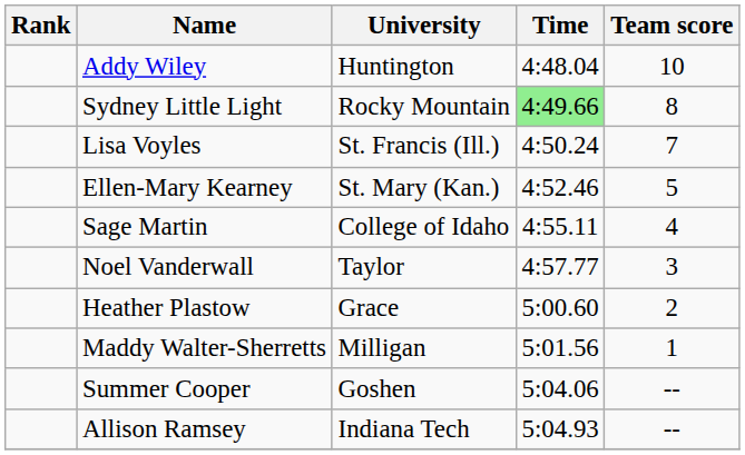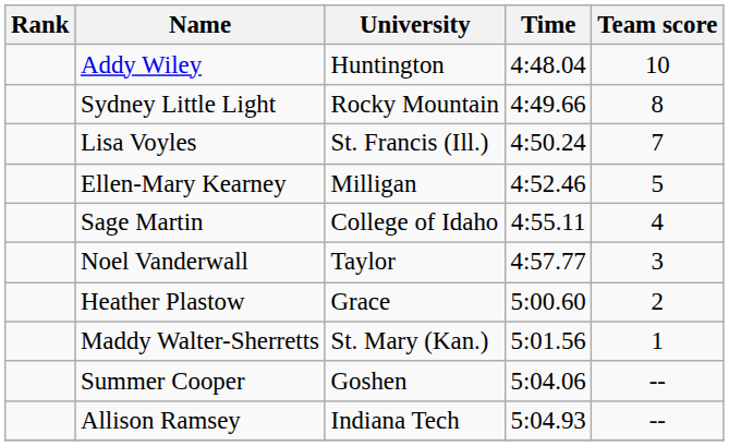 <table class="wikitable sortable" style="text-align:center">
 <tr>
 <th>Rank</th>
 <th>Name</th>
 <th>University</th>
 <th>Time</th>
 <th>Team score</th>
 </tr>
 <tr>
 <td></td>
 <td align=left><a href='#'>Addy Wiley</a></td>
 <td align="left">Huntington</td>
 <td>4:48.04</td>
 <td>10</td>
 </tr>
 <tr>
 <td></td>
 <td align=left>Sydney Little Light</td>
 <td align="left">Rocky Mountain</td>
-<td style="background: lightgreen;">4:49.66</td>
+<td>4:49.66</td>
 <td>8</td>
 </tr>
 <tr>
 <td></td>
 <td align=left>Lisa Voyles</td>
 <td align="left">St. Francis (Ill.)</td>
 <td>4:50.24</td>
 <td>7</td>
 </tr>
 <tr>
 <td></td>
 <td align=left>Ellen-Mary Kearney</td>
-<td align="left">St. Mary (Kan.)</td>
+<td align="left">Milligan</td>
 <td>4:52.46</td>
 <td>5</td>
 </tr>
 <tr>
 <td></td>
 <td align=left>Sage Martin</td>
 <td align="left">College of Idaho</td>
 <td>4:55.11</td>
 <td>4</td>
 </tr>
 <tr>
 <td></td>
 <td align=left>Noel Vanderwall</td>
 <td align="left">Taylor</td>
 <td>4:57.77</td>
 <td>3</td>
 </tr>
 <tr>
 <td></td>
 <td align=left>Heather Plastow</td>
 <td align="left">Grace</td>
 <td>5:00.60</td>
 <td>2</td>
 </tr>
 <tr>
 <td></td>
 <td align=left>Maddy Walter-Sherretts</td>
-<td align="left">Milligan</td>
+<td align="left">St. Mary (Kan.)</td>
 <td>5:01.56</td>
 <td>1</td>
 </tr>
 <tr>
 <td></td>
 <td align=left>Summer Cooper</td>
 <td align="left">Goshen</td>
 <td>5:04.06</td>
 <td>--</td>
 </tr>
 <tr>
 <td></td>
 <td align=left>Allison Ramsey</td>
 <td align="left">Indiana Tech</td>
 <td>5:04.93</td>
 <td>--</td>
 </tr>
 <tr>
 </tr>
 </table>
